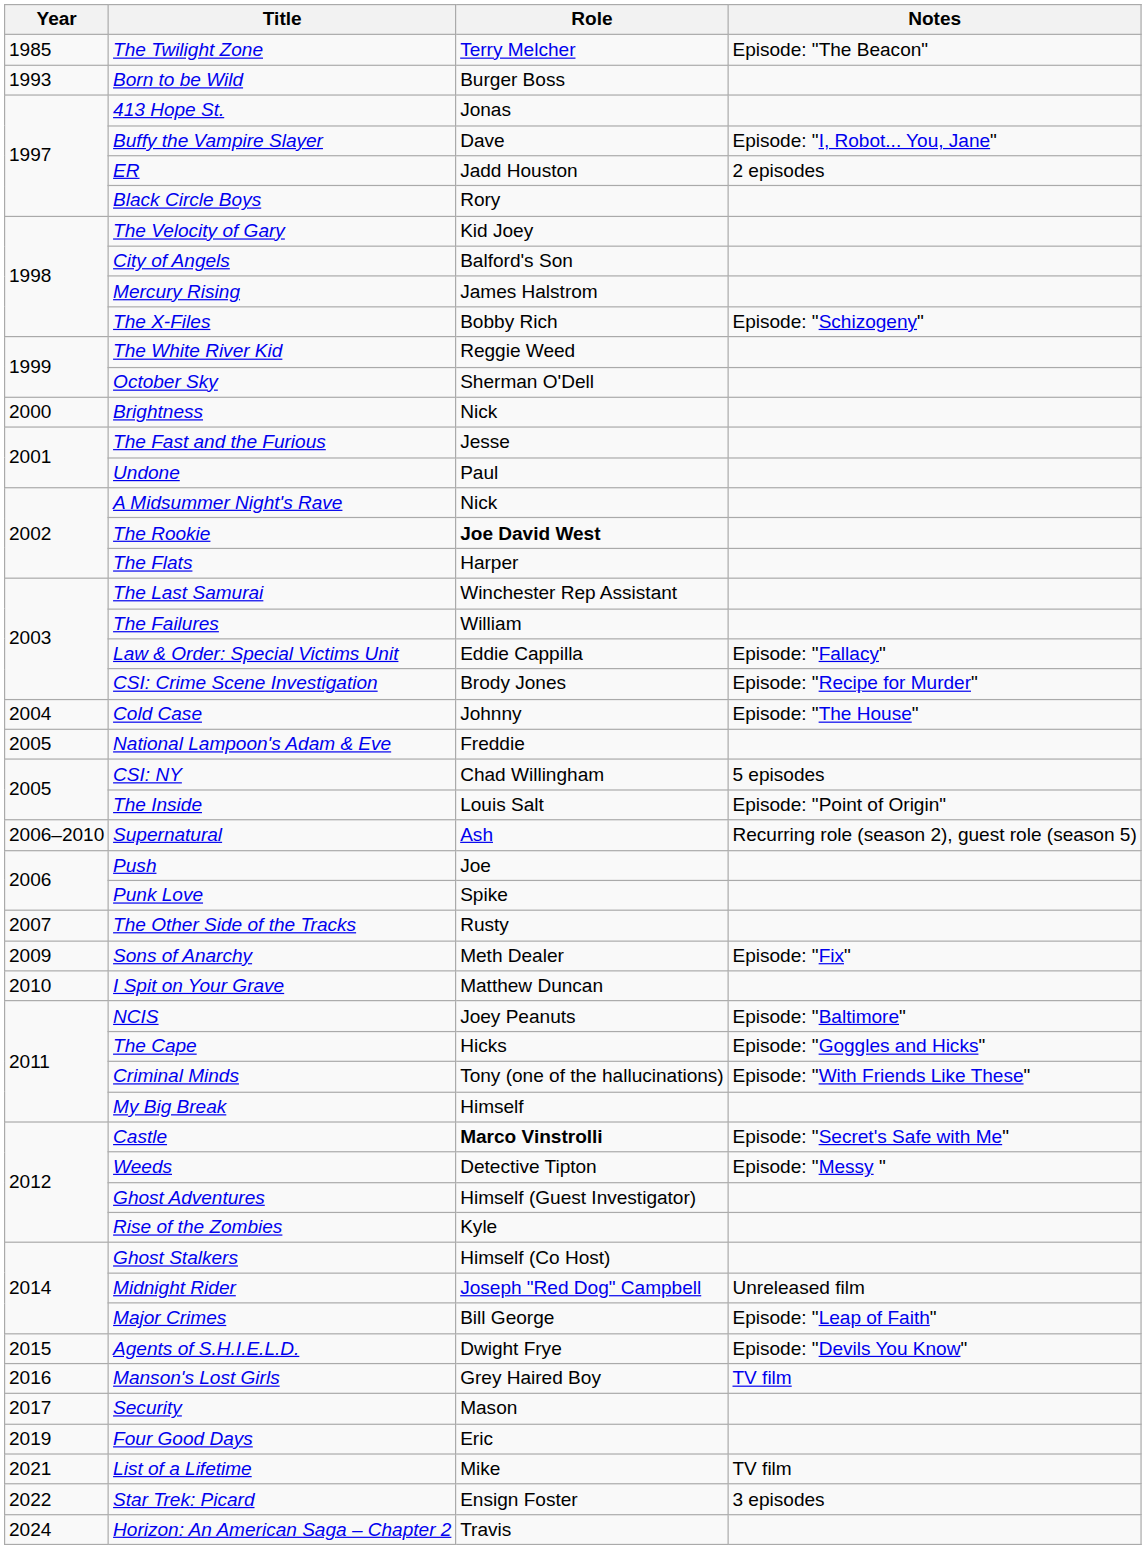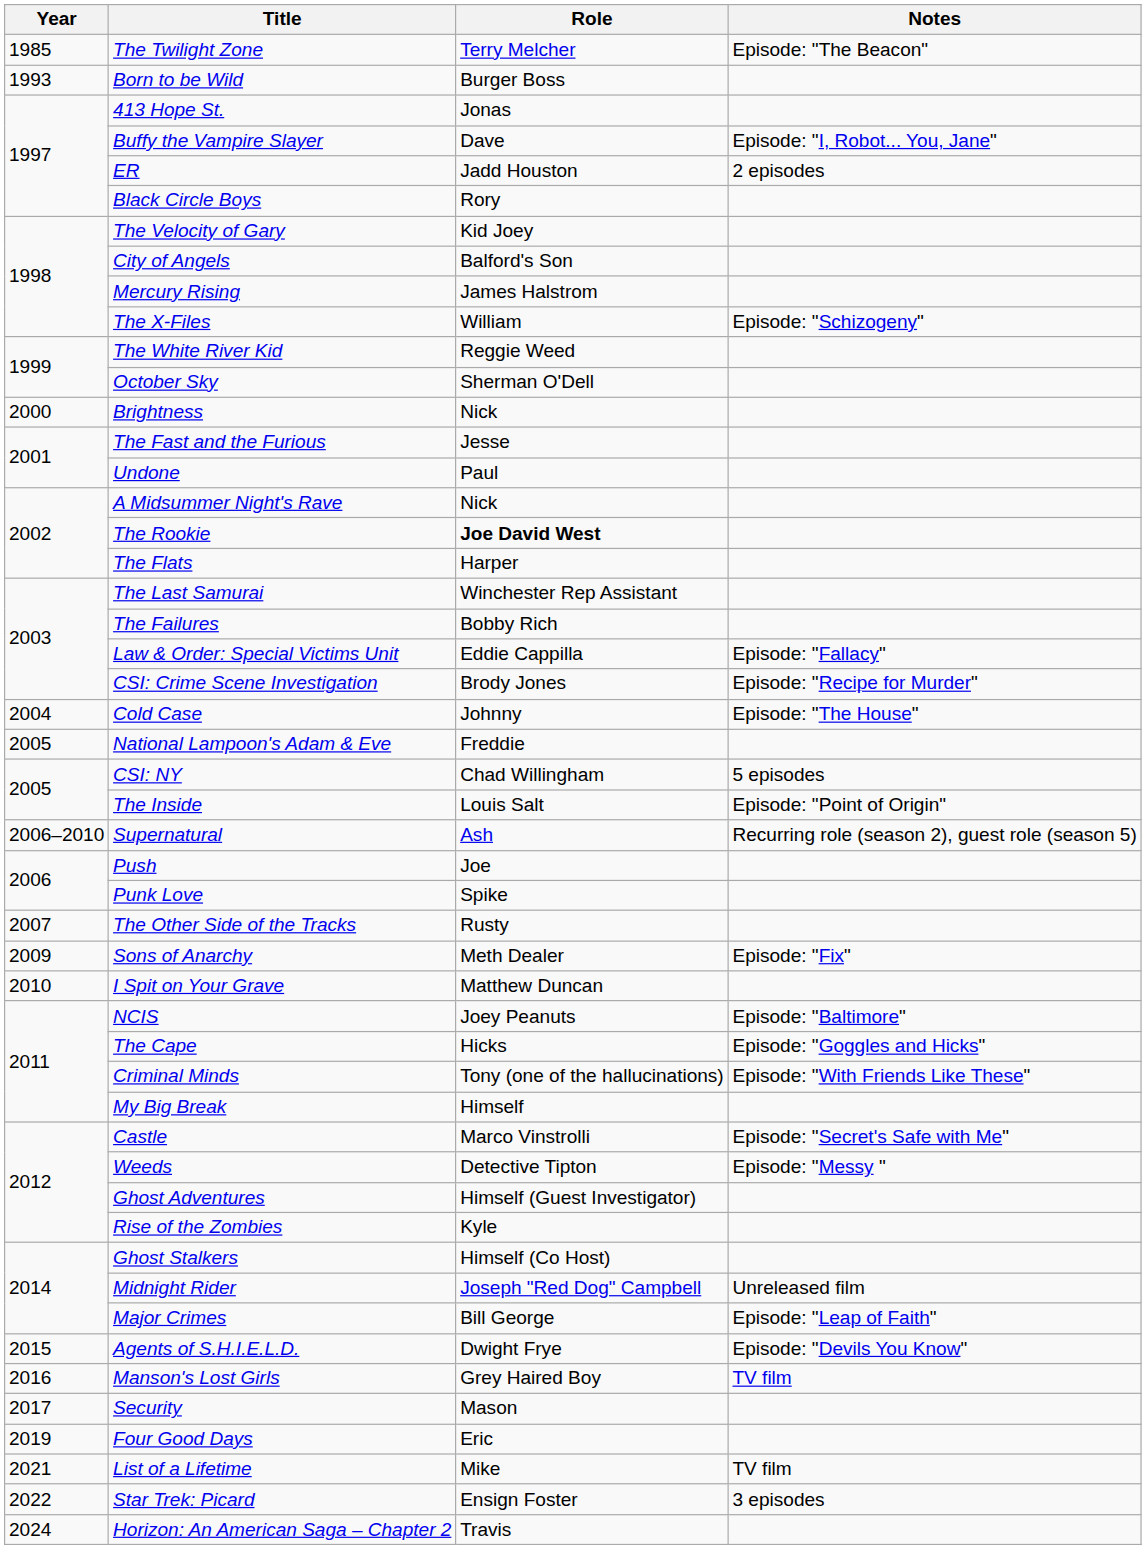 <table class="wikitable">
 <tr>
 <th>Year</th>
 <th>Title</th>
 <th>Role</th>
 <th>Notes</th>
 </tr>
 <tr>
 <td>1985</td>
 <td><em><a href='#'>The Twilight Zone</a></em></td>
 <td><a href='#'>Terry Melcher</a></td>
 <td>Episode: "The Beacon"</td>
 </tr>
 <tr>
 <td>1993</td>
 <td><em><a href='#'>Born to be Wild</a></em></td>
 <td>Burger Boss</td>
 <td></td>
 </tr>
 <tr>
 <td rowspan="4">1997</td>
 <td><em><a href='#'>413 Hope St.</a></em></td>
 <td>Jonas</td>
 <td></td>
 </tr>
 <tr>
 <td><em><a href='#'>Buffy the Vampire Slayer</a></em></td>
 <td>Dave</td>
 <td>Episode: "<a href='#'>I, Robot... You, Jane</a>"</td>
 </tr>
 <tr>
 <td><em><a href='#'>ER</a></em></td>
 <td>Jadd Houston</td>
 <td>2 episodes</td>
 </tr>
 <tr>
 <td><em><a href='#'>Black Circle Boys</a></em></td>
 <td>Rory</td>
 <td></td>
 </tr>
 <tr>
 <td rowspan="4">1998</td>
 <td><em><a href='#'>The Velocity of Gary</a></em></td>
 <td>Kid Joey</td>
 <td></td>
 </tr>
 <tr>
 <td><em><a href='#'>City of Angels</a></em></td>
 <td>Balford's Son</td>
 <td></td>
 </tr>
 <tr>
 <td><em><a href='#'>Mercury Rising</a></em></td>
 <td>James Halstrom</td>
 <td></td>
 </tr>
 <tr>
 <td><em><a href='#'>The X-Files</a></em></td>
-<td>Bobby Rich</td>
+<td>William</td>
 <td>Episode: "<a href='#'>Schizogeny</a>"</td>
 </tr>
 <tr>
 <td rowspan="2">1999</td>
 <td><em><a href='#'>The White River Kid</a></em></td>
 <td>Reggie Weed</td>
 <td></td>
 </tr>
 <tr>
 <td><em><a href='#'>October Sky</a></em></td>
 <td>Sherman O'Dell</td>
 <td></td>
 </tr>
 <tr>
 <td>2000</td>
 <td><em><a href='#'>Brightness</a></em></td>
 <td>Nick</td>
 <td></td>
 </tr>
 <tr>
 <td rowspan="2">2001</td>
 <td><em><a href='#'>The Fast and the Furious</a></em></td>
 <td>Jesse</td>
 <td></td>
 </tr>
 <tr>
 <td><em><a href='#'>Undone</a></em></td>
 <td>Paul</td>
 <td></td>
 </tr>
 <tr>
 <td rowspan="3">2002</td>
 <td><em><a href='#'>A Midsummer Night's Rave</a></em></td>
 <td>Nick</td>
 <td></td>
 </tr>
 <tr>
 <td><em><a href='#'>The Rookie</a></em></td>
 <td><strong>Joe David West</strong></td>
 <td></td>
 </tr>
 <tr>
 <td><em><a href='#'>The Flats</a></em></td>
 <td>Harper</td>
 <td></td>
 </tr>
 <tr>
 <td rowspan="4">2003</td>
 <td><em><a href='#'>The Last Samurai</a></em></td>
 <td>Winchester Rep Assistant</td>
 <td></td>
 </tr>
 <tr>
 <td><em><a href='#'>The Failures</a></em></td>
-<td>William</td>
+<td>Bobby Rich</td>
 <td></td>
 </tr>
 <tr>
 <td><em><a href='#'>Law & Order: Special Victims Unit</a></em></td>
 <td>Eddie Cappilla</td>
 <td>Episode: "<a href='#'>Fallacy</a>"</td>
 </tr>
 <tr>
 <td><em><a href='#'>CSI: Crime Scene Investigation</a></em></td>
 <td>Brody Jones</td>
 <td>Episode: "<a href='#'>Recipe for Murder</a>"</td>
 </tr>
 <tr>
 <td>2004</td>
 <td><em><a href='#'>Cold Case</a></em></td>
 <td>Johnny</td>
 <td>Episode: "<a href='#'>The House</a>"</td>
 </tr>
 <tr>
 <td>2005</td>
 <td><em><a href='#'>National Lampoon's Adam & Eve</a></em></td>
 <td>Freddie</td>
 <td></td>
 </tr>
 <tr>
 <td rowspan="2">2005</td>
 <td><em><a href='#'>CSI: NY</a></em></td>
 <td>Chad Willingham</td>
 <td>5 episodes</td>
 </tr>
 <tr>
 <td><em><a href='#'>The Inside</a></em></td>
 <td>Louis Salt</td>
 <td>Episode: "Point of Origin"</td>
 </tr>
 <tr>
 <td>2006–2010</td>
 <td><em><a href='#'>Supernatural</a></em></td>
 <td><a href='#'>Ash</a></td>
 <td>Recurring role (season 2), guest role (season 5)</td>
 </tr>
 <tr>
 <td rowspan="2">2006</td>
 <td><em><a href='#'>Push</a></em></td>
 <td>Joe</td>
 <td></td>
 </tr>
 <tr>
 <td><em><a href='#'>Punk Love</a></em></td>
 <td>Spike</td>
 <td></td>
 </tr>
 <tr>
 <td>2007</td>
 <td><em><a href='#'>The Other Side of the Tracks</a></em></td>
 <td>Rusty</td>
 <td></td>
 </tr>
 <tr>
 <td>2009</td>
 <td><em><a href='#'>Sons of Anarchy</a></em></td>
 <td>Meth Dealer</td>
 <td>Episode: "<a href='#'>Fix</a>"</td>
 </tr>
 <tr>
 <td>2010</td>
 <td><em><a href='#'>I Spit on Your Grave</a></em></td>
 <td>Matthew Duncan</td>
 <td></td>
 </tr>
 <tr>
 <td rowspan="4">2011</td>
 <td><em><a href='#'>NCIS</a></em></td>
 <td>Joey Peanuts</td>
 <td>Episode: "<a href='#'>Baltimore</a>"</td>
 </tr>
 <tr>
 <td><em><a href='#'>The Cape</a></em></td>
 <td>Hicks</td>
 <td>Episode: "<a href='#'>Goggles and Hicks</a>"</td>
 </tr>
 <tr>
 <td><em><a href='#'>Criminal Minds</a></em></td>
 <td>Tony (one of the hallucinations)</td>
 <td>Episode: "<a href='#'>With Friends Like These</a>"</td>
 </tr>
 <tr>
 <td><em><a href='#'>My Big Break</a></em></td>
 <td>Himself</td>
 <td></td>
 </tr>
 <tr>
 <td rowspan="4">2012</td>
 <td><em><a href='#'>Castle</a></em></td>
-<td><strong>Marco Vinstrolli</strong></td>
+<td>Marco Vinstrolli</td>
 <td>Episode: "<a href='#'>Secret's Safe with Me</a>"</td>
 </tr>
 <tr>
 <td><em><a href='#'>Weeds</a></em></td>
 <td>Detective Tipton</td>
 <td>Episode: "<a href='#'>Messy</a> "</td>
 </tr>
 <tr>
 <td><em><a href='#'>Ghost Adventures</a></em></td>
 <td>Himself (Guest Investigator)</td>
 <td></td>
 </tr>
 <tr>
 <td><em><a href='#'>Rise of the Zombies</a></em></td>
 <td>Kyle</td>
 <td></td>
 </tr>
 <tr>
 <td rowspan="3">2014</td>
 <td><em><a href='#'>Ghost Stalkers</a></em></td>
 <td>Himself (Co Host)</td>
 <td></td>
 </tr>
 <tr>
 <td><em><a href='#'>Midnight Rider</a></em></td>
 <td><a href='#'>Joseph "Red Dog" Campbell</a></td>
 <td>Unreleased film</td>
 </tr>
 <tr>
 <td><em><a href='#'>Major Crimes</a></em></td>
 <td>Bill George</td>
 <td>Episode: "<a href='#'>Leap of Faith</a>"</td>
 </tr>
 <tr>
 <td>2015</td>
 <td><em><a href='#'>Agents of S.H.I.E.L.D.</a></em></td>
 <td>Dwight Frye</td>
 <td>Episode: "<a href='#'>Devils You Know</a>"</td>
 </tr>
 <tr>
 <td>2016</td>
 <td><em><a href='#'>Manson's Lost Girls</a></em></td>
 <td>Grey Haired Boy</td>
 <td><a href='#'>TV film</a></td>
 </tr>
 <tr>
 <td>2017</td>
 <td><em><a href='#'>Security</a></em></td>
 <td>Mason</td>
 <td></td>
 </tr>
 <tr>
 <td>2019</td>
 <td><em><a href='#'>Four Good Days</a></em></td>
 <td>Eric</td>
 <td></td>
 </tr>
 <tr>
 <td>2021</td>
 <td><em><a href='#'>List of a Lifetime</a></em></td>
 <td>Mike</td>
 <td>TV film</td>
 </tr>
 <tr>
 <td>2022</td>
 <td><em><a href='#'>Star Trek: Picard</a></em></td>
 <td>Ensign Foster</td>
 <td>3 episodes</td>
 </tr>
 <tr>
 <td>2024</td>
 <td><em><a href='#'>Horizon: An American Saga – Chapter 2</a></em></td>
 <td>Travis</td>
 <td></td>
 </tr>
 </table>
